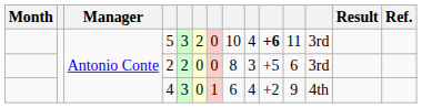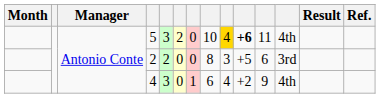 <table class="wikitable sortable" style="text-align:center">
 <tr>
 <th>Month</th>
 <th></th>
 <th>Manager</th>
 <th></th>
 <th></th>
 <th></th>
 <th></th>
 <th></th>
 <th></th>
 <th></th>
 <th></th>
 <th></th>
 <th>Result</th>
 <th class="unsortable">Ref.</th>
 </tr>
 <tr>
 <td></td>
 <td rowspan="3"></td>
 <td rowspan="3" data-sort-value="Conte, Antonio"><a href='#'>Antonio Conte</a></td>
 <td>5</td>
 <td style="background:#ccffcc;">3</td>
 <td style="background:#ffffcc;">2</td>
 <td style="background:#ffcccc;">0</td>
 <td>10</td>
-<td>4</td>
+<td style="background: gold;">4</td>
 <td><strong>+6</strong></td>
 <td>11</td>
-<td>3rd</td>
+<td>4th</td>
 <td></td>
 <td></td>
 </tr>
 <tr>
 <td></td>
 <td>2</td>
 <td style="background:#ccffcc;">2</td>
 <td style="background:#ffffcc;">0</td>
 <td style="background:#ffcccc;">0</td>
 <td>8</td>
 <td>3</td>
 <td>+5</td>
 <td>6</td>
 <td>3rd</td>
 <td></td>
 <td></td>
 </tr>
 <tr>
 <td></td>
 <td>4</td>
 <td style="background:#ccffcc;">3</td>
 <td style="background:#ffffcc;">0</td>
 <td style="background:#ffcccc;">1</td>
 <td>6</td>
 <td>4</td>
 <td>+2</td>
 <td>9</td>
 <td>4th</td>
 <td></td>
 <td></td>
 </tr>
 </table>
